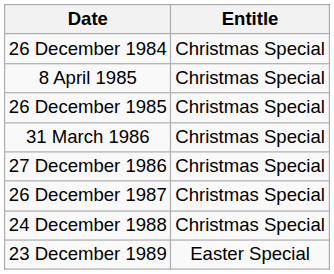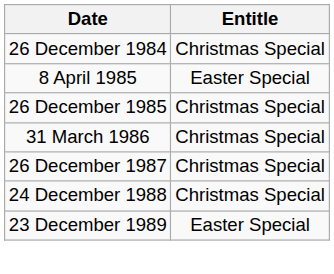 <table class="wikitable" style="text-align:center;">
 <tr>
 <th>Date</th>
 <th>Entitle</th>
 </tr>
 <tr>
 <td>26 December 1984</td>
 <td>Christmas Special</td>
 </tr>
 <tr>
 <td>8 April 1985</td>
-<td>Christmas Special</td>
+<td>Easter Special</td>
 </tr>
 <tr>
 <td>26 December 1985</td>
 <td>Christmas Special</td>
 </tr>
 <tr>
 <td>31 March 1986</td>
-<td>Christmas Special</td>
-</tr>
-<tr>
-<td>27 December 1986</td>
 <td>Christmas Special</td>
 </tr>
 <tr>
 <td>26 December 1987</td>
 <td>Christmas Special</td>
 </tr>
 <tr>
 <td>24 December 1988</td>
 <td>Christmas Special</td>
 </tr>
 <tr>
 <td>23 December 1989</td>
 <td>Easter Special</td>
 </tr>
 </table>
